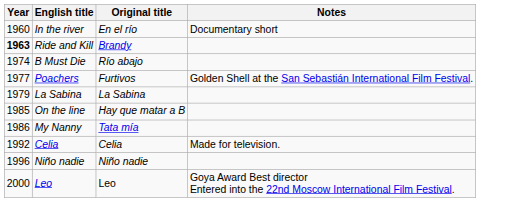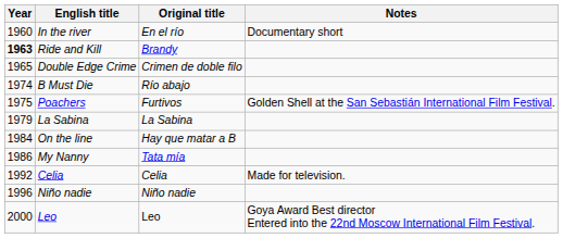 <table class="wikitable sortable">
 <tr>
 <th>Year</th>
 <th>English title</th>
 <th>Original title</th>
 <th>Notes</th>
 </tr>
 <tr>
 <td>1960</td>
 <td><em>In the river</em></td>
 <td><em>En el río</em></td>
 <td>Documentary short</td>
 </tr>
 <tr>
 <td><strong>1963</strong></td>
 <td><em>Ride and Kill</em></td>
 <td><em><a href='#'>Brandy</a></em></td>
 <td></td>
 </tr>
 <tr>
+<td>1965</td>
+<td><em>Double Edge Crime</em></td>
+<td><em>Crimen de doble filo</em></td>
+<td></td>
+</tr>
+<tr>
 <td>1974</td>
 <td><em>B Must Die</em></td>
 <td><em>Río abajo</em></td>
 <td></td>
 </tr>
 <tr>
-<td>1977</td>
+<td>1975</td>
 <td><em><a href='#'>Poachers</a></em></td>
 <td><em>Furtivos</em></td>
 <td>Golden Shell at the <a href='#'>San Sebastián International Film Festival</a>.</td>
 </tr>
 <tr>
 <td>1979</td>
 <td><em>La Sabina</em></td>
 <td><em>La Sabina</em></td>
 <td></td>
 </tr>
 <tr>
-<td>1985</td>
+<td>1984</td>
 <td><em>On the line</em></td>
 <td><em>Hay que matar a B</em></td>
 <td></td>
 </tr>
 <tr>
 <td>1986</td>
 <td><em>My Nanny</em></td>
 <td><em><a href='#'>Tata mía</a></em></td>
 <td></td>
 </tr>
 <tr>
 <td>1992</td>
 <td><em><a href='#'>Celia</a></em></td>
 <td><em>Celia</em></td>
 <td>Made for television.</td>
 </tr>
 <tr>
 <td>1996</td>
 <td><em>Niño nadie</em></td>
 <td><em>Niño nadie</em></td>
 <td></td>
 </tr>
 <tr>
 <td>2000</td>
 <td><em><a href='#'>Leo</a></em></td>
 <td>Leo</td>
 <td>Goya Award Best director<br>Entered into the <a href='#'>22nd Moscow International Film Festival</a>.</td>
 </tr>
 </table>
